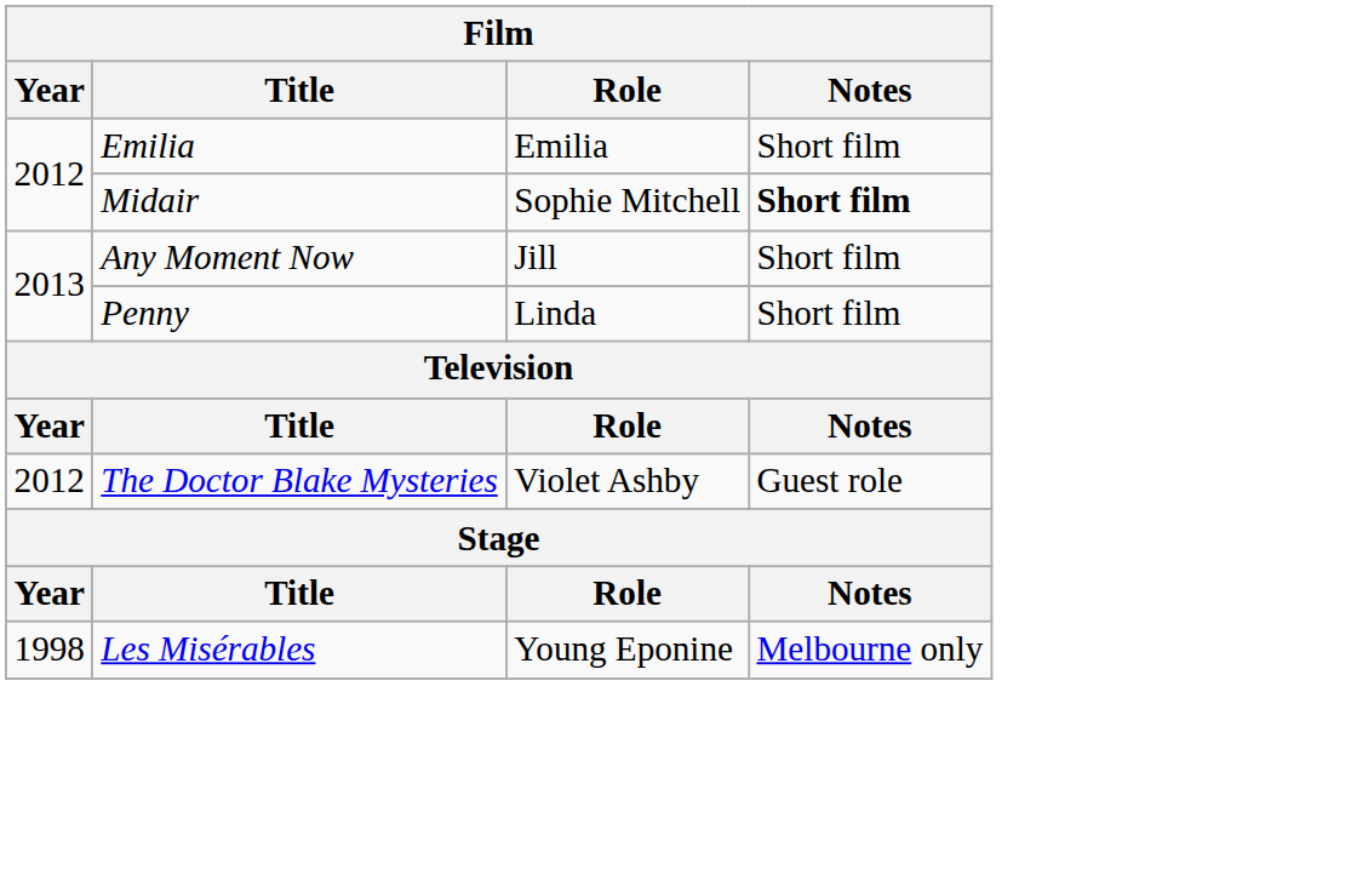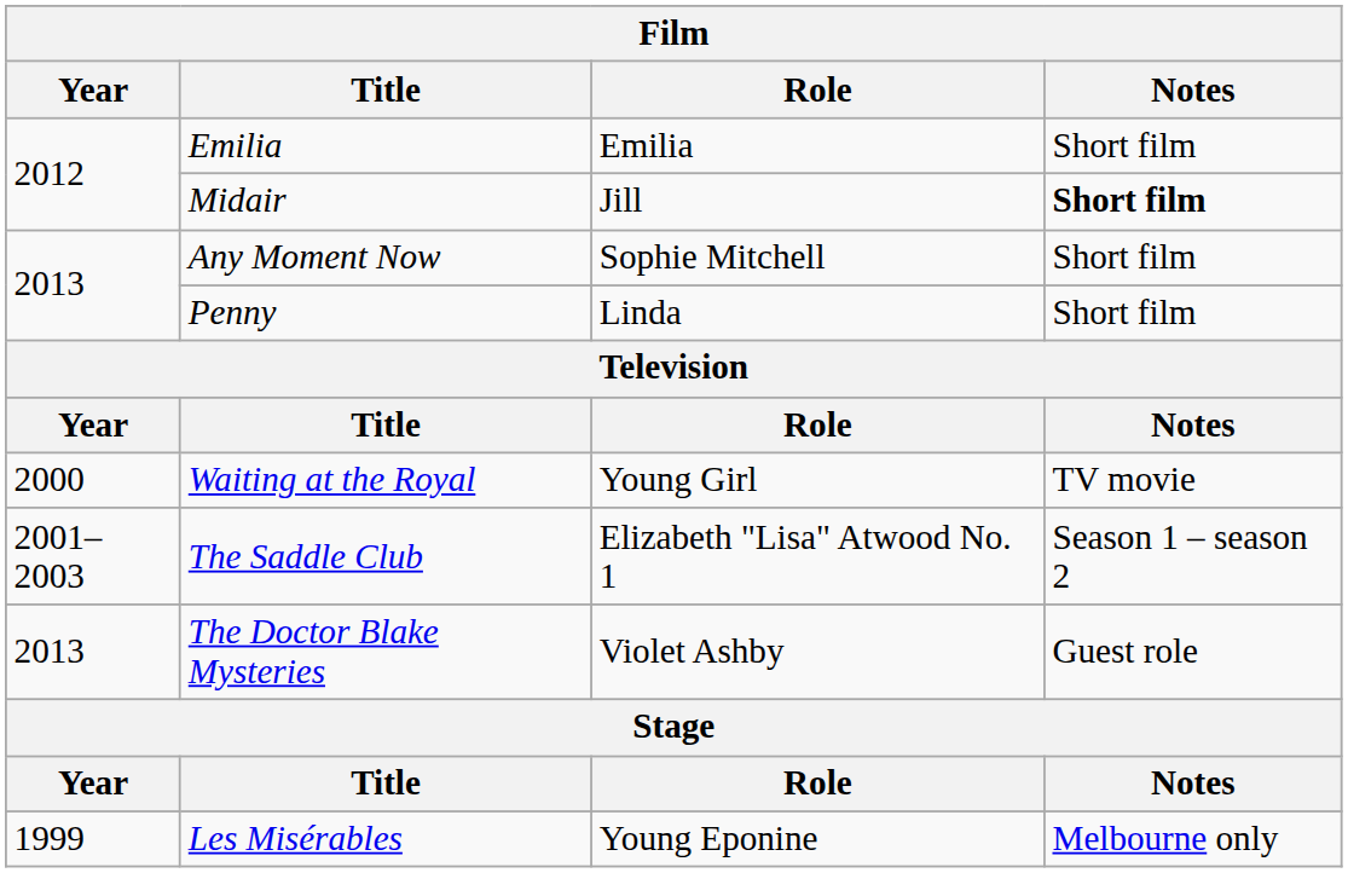 <table class="wikitable">
 <tr>
 <th colspan=4>Film</th>
 </tr>
 <tr>
 <th>Year</th>
 <th>Title</th>
 <th>Role</th>
 <th>Notes</th>
 </tr>
 <tr>
 <td rowspan=2>2012</td>
 <td><em>Emilia</em></td>
 <td>Emilia</td>
 <td>Short film</td>
 </tr>
 <tr>
 <td><em>Midair</em></td>
-<td>Sophie Mitchell</td>
+<td>Jill</td>
 <td><strong>Short film</strong></td>
 </tr>
 <tr>
 <td rowspan=2>2013</td>
 <td><em>Any Moment Now</em></td>
-<td>Jill</td>
+<td>Sophie Mitchell</td>
 <td>Short film</td>
 </tr>
 <tr>
 <td><em>Penny</em></td>
 <td>Linda</td>
 <td>Short film</td>
 </tr>
 <tr>
 <th colspan=4>Television</th>
 </tr>
 <tr>
 <th>Year</th>
 <th>Title</th>
 <th>Role</th>
 <th>Notes</th>
 </tr>
 <tr>
-<td>2012</td>
+<td>2000</td>
+<td><em><a href='#'>Waiting at the Royal</a></em></td>
+<td>Young Girl</td>
+<td>TV movie</td>
+</tr>
+<tr>
+<td>2001–2003</td>
+<td><em><a href='#'>The Saddle Club</a></em></td>
+<td>Elizabeth "Lisa" Atwood No. 1</td>
+<td>Season 1 – season 2</td>
+</tr>
+<tr>
+<td>2013</td>
 <td><em><a href='#'>The Doctor Blake Mysteries</a></em></td>
 <td>Violet Ashby</td>
 <td>Guest role</td>
 </tr>
 <tr>
 <th colspan=4>Stage</th>
 </tr>
 <tr>
 <th>Year</th>
 <th>Title</th>
 <th>Role</th>
 <th>Notes</th>
 </tr>
 <tr>
-<td>1998</td>
+<td>1999</td>
 <td><em><a href='#'>Les Misérables</a></em></td>
 <td>Young Eponine</td>
 <td><a href='#'>Melbourne</a> only</td>
 </tr>
 </table>
